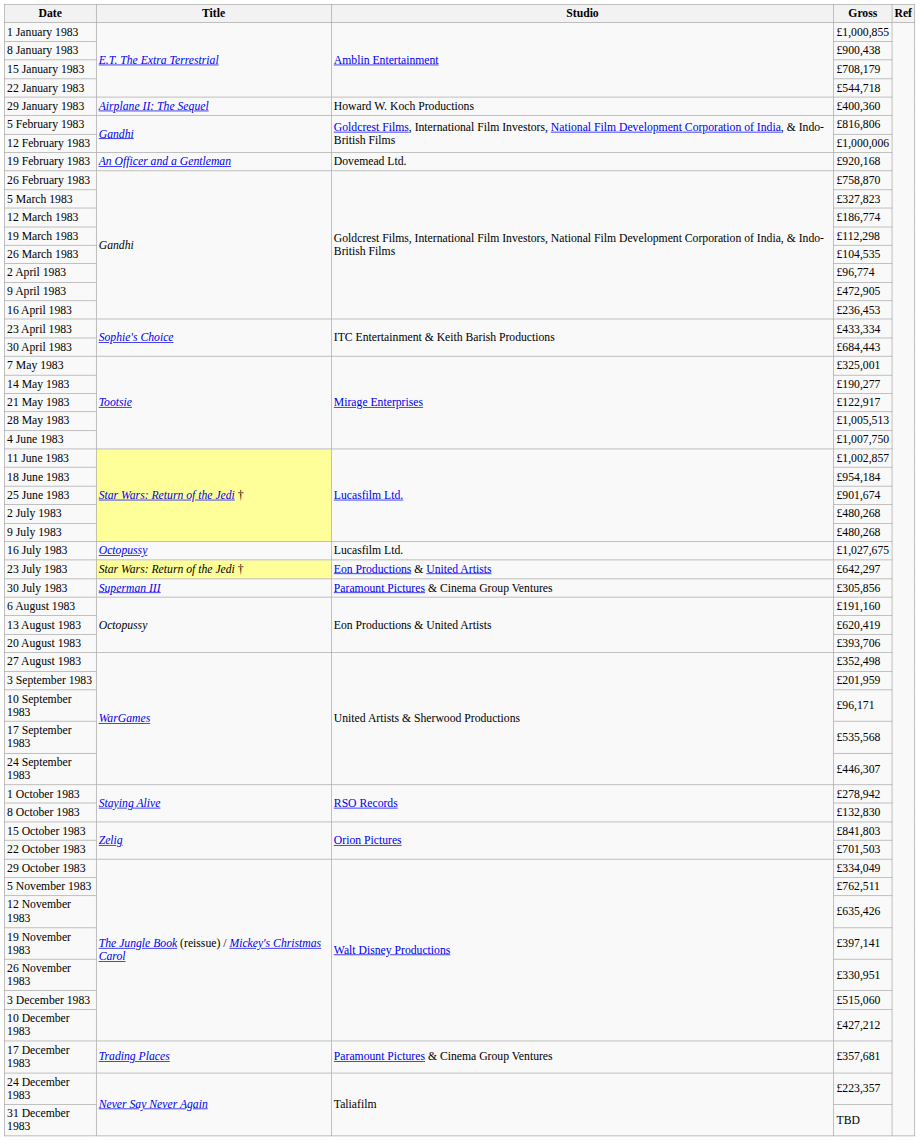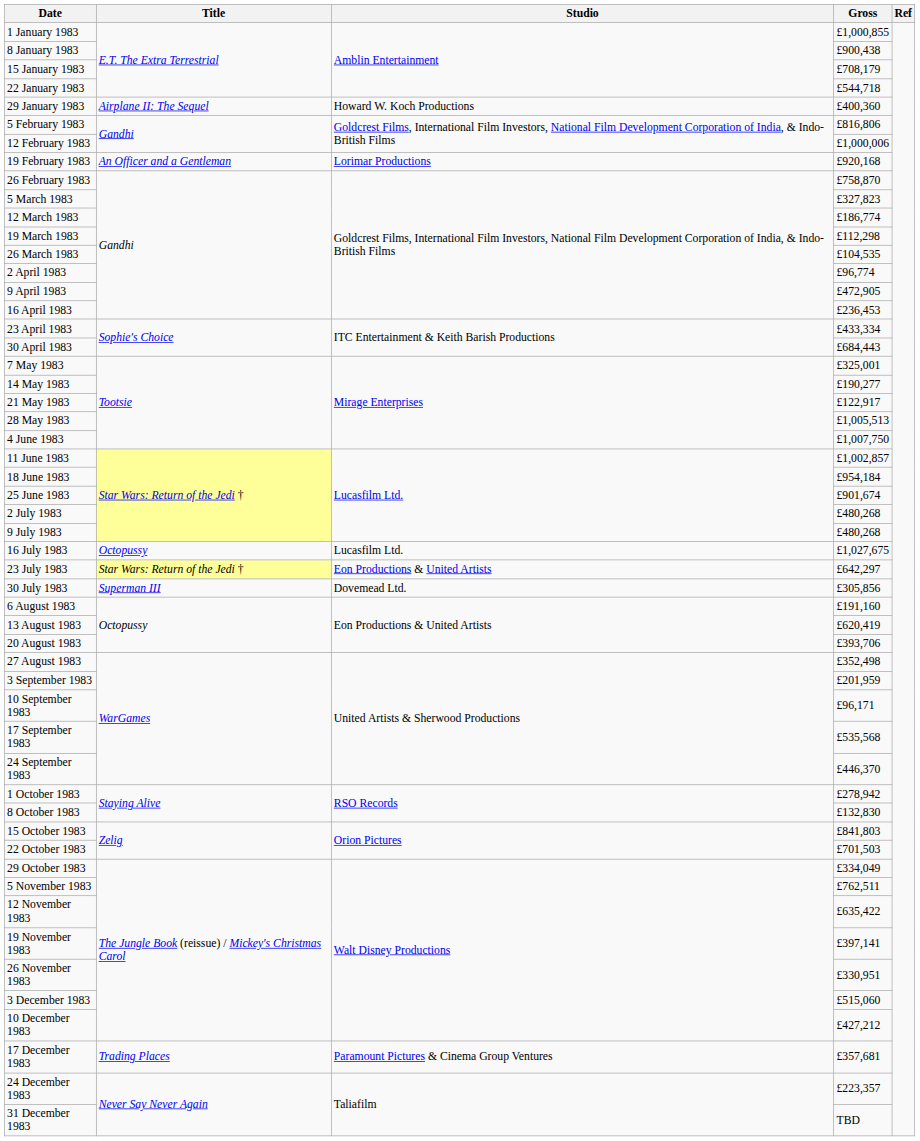 <table class="wikitable sortable">
 <tr>
 <th>Date</th>
 <th>Title</th>
 <th>Studio</th>
 <th>Gross</th>
 <th>Ref</th>
 </tr>
 <tr>
 <td>1 January 1983</td>
 <td rowspan="4"><em><a href='#'>E.T. The Extra Terrestrial</a></em></td>
 <td rowspan="4"><a href='#'>Amblin Entertainment</a></td>
 <td>£1,000,855</td>
 <td rowspan="53"></td>
 </tr>
 <tr>
 <td>8 January 1983</td>
 <td>£900,438</td>
 </tr>
 <tr>
 <td>15 January 1983</td>
 <td>£708,179</td>
 </tr>
 <tr>
 <td>22 January 1983</td>
 <td>£544,718</td>
 </tr>
 <tr>
 <td>29 January 1983</td>
 <td><em><a href='#'>Airplane II: The Sequel</a></em></td>
 <td>Howard W. Koch Productions</td>
 <td>£400,360</td>
 </tr>
 <tr>
 <td>5 February 1983</td>
 <td rowspan="2"><em><a href='#'>Gandhi</a></em></td>
 <td rowspan="2"><a href='#'>Goldcrest Films</a>, International Film Investors, <a href='#'>National Film Development Corporation of India</a>, & Indo-British Films</td>
 <td>£816,806</td>
 </tr>
 <tr>
 <td>12 February 1983</td>
 <td>£1,000,006</td>
 </tr>
 <tr>
 <td>19 February 1983</td>
 <td><em><a href='#'>An Officer and a Gentleman</a></em></td>
-<td>Dovemead Ltd.</td>
+<td><a href='#'>Lorimar Productions</a></td>
 <td>£920,168</td>
 </tr>
 <tr>
 <td>26 February 1983</td>
 <td rowspan="8"><em>Gandhi</em></td>
 <td rowspan="8">Goldcrest Films, International Film Investors, National Film Development Corporation of India, & Indo-British Films</td>
 <td>£758,870</td>
 </tr>
 <tr>
 <td>5 March 1983</td>
 <td>£327,823</td>
 </tr>
 <tr>
 <td>12 March 1983</td>
 <td>£186,774</td>
 </tr>
 <tr>
 <td>19 March 1983</td>
 <td>£112,298</td>
 </tr>
 <tr>
 <td>26 March 1983</td>
 <td>£104,535</td>
 </tr>
 <tr>
 <td>2 April 1983</td>
 <td>£96,774</td>
 </tr>
 <tr>
 <td>9 April 1983</td>
 <td>£472,905</td>
 </tr>
 <tr>
 <td>16 April 1983</td>
 <td>£236,453</td>
 </tr>
 <tr>
 <td>23 April 1983</td>
 <td rowspan="2"><em><a href='#'>Sophie's Choice</a></em></td>
 <td rowspan="2">ITC Entertainment & Keith Barish Productions</td>
 <td>£433,334</td>
 </tr>
 <tr>
 <td>30 April 1983</td>
 <td>£684,443</td>
 </tr>
 <tr>
 <td>7 May 1983</td>
 <td rowspan="5"><em><a href='#'>Tootsie</a></em></td>
 <td rowspan="5"><a href='#'>Mirage Enterprises</a></td>
 <td>£325,001</td>
 </tr>
 <tr>
 <td>14 May 1983</td>
 <td>£190,277</td>
 </tr>
 <tr>
 <td>21 May 1983</td>
 <td>£122,917</td>
 </tr>
 <tr>
 <td>28 May 1983</td>
 <td>£1,005,513</td>
 </tr>
 <tr>
 <td>4 June 1983</td>
 <td>£1,007,750</td>
 </tr>
 <tr>
 <td>11 June 1983</td>
 <td rowspan="5" style="background-color:#FFFF99"><em><a href='#'>Star Wars: Return of the Jedi</a></em> †</td>
 <td rowspan="5"><a href='#'>Lucasfilm Ltd.</a></td>
 <td>£1,002,857</td>
 </tr>
 <tr>
 <td>18 June 1983</td>
 <td>£954,184</td>
 </tr>
 <tr>
 <td>25 June 1983</td>
 <td>£901,674</td>
 </tr>
 <tr>
 <td>2 July 1983</td>
 <td>£480,268</td>
 </tr>
 <tr>
 <td>9 July 1983</td>
 <td>£480,268</td>
 </tr>
 <tr>
 <td>16 July 1983</td>
 <td><em><a href='#'>Octopussy</a></em></td>
 <td>Lucasfilm Ltd.</td>
 <td>£1,027,675</td>
 </tr>
 <tr>
 <td>23 July 1983</td>
 <td style="background-color:#FFFF99"><em>Star Wars: Return of the Jedi</em> †</td>
 <td><a href='#'>Eon Productions</a> & <a href='#'>United Artists</a></td>
 <td>£642,297</td>
 </tr>
 <tr>
 <td>30 July 1983</td>
 <td><em><a href='#'>Superman III</a></em></td>
-<td><a href='#'>Paramount Pictures</a> & Cinema Group Ventures</td>
+<td>Dovemead Ltd.</td>
 <td>£305,856</td>
 </tr>
 <tr>
 <td>6 August 1983</td>
 <td rowspan="3"><em>Octopussy</em></td>
 <td rowspan="3">Eon Productions & United Artists</td>
 <td>£191,160</td>
 </tr>
 <tr>
 <td>13 August 1983</td>
 <td>£620,419</td>
 </tr>
 <tr>
 <td>20 August 1983</td>
 <td>£393,706</td>
 </tr>
 <tr>
 <td>27 August 1983</td>
 <td rowspan="5"><em><a href='#'>WarGames</a></em></td>
 <td rowspan="5">United Artists & Sherwood Productions</td>
 <td>£352,498</td>
 </tr>
 <tr>
 <td>3 September 1983</td>
 <td>£201,959</td>
 </tr>
 <tr>
 <td>10 September 1983</td>
 <td>£96,171</td>
 </tr>
 <tr>
 <td>17 September 1983</td>
 <td>£535,568</td>
 </tr>
 <tr>
 <td>24 September 1983</td>
-<td>£446,307</td>
+<td>£446,370</td>
 </tr>
 <tr>
 <td>1 October 1983</td>
 <td rowspan="2"><em><a href='#'>Staying Alive</a></em></td>
 <td rowspan="2"><a href='#'>RSO Records</a></td>
 <td>£278,942</td>
 </tr>
 <tr>
 <td>8 October 1983</td>
 <td>£132,830</td>
 </tr>
 <tr>
 <td>15 October 1983</td>
 <td rowspan="2"><em><a href='#'>Zelig</a></em></td>
 <td rowspan="2"><a href='#'>Orion Pictures</a></td>
 <td>£841,803</td>
 </tr>
 <tr>
 <td>22 October 1983</td>
 <td>£701,503</td>
 </tr>
 <tr>
 <td>29 October 1983</td>
 <td rowspan="7"><em><a href='#'>The Jungle Book</a></em> (reissue) / <a href='#'><em>Mickey's Christmas Carol</em></a></td>
 <td rowspan="7"><a href='#'>Walt Disney Productions</a></td>
 <td>£334,049</td>
 </tr>
 <tr>
 <td>5 November 1983</td>
 <td>£762,511</td>
 </tr>
 <tr>
 <td>12 November 1983</td>
-<td>£635,426</td>
+<td>£635,422</td>
 </tr>
 <tr>
 <td>19 November 1983</td>
 <td>£397,141</td>
 </tr>
 <tr>
 <td>26 November 1983</td>
 <td>£330,951</td>
 </tr>
 <tr>
 <td>3 December 1983</td>
 <td>£515,060</td>
 </tr>
 <tr>
 <td>10 December 1983</td>
 <td>£427,212</td>
 </tr>
 <tr>
 <td>17 December 1983</td>
 <td><em><a href='#'>Trading Places</a></em></td>
 <td><a href='#'>Paramount Pictures</a> & Cinema Group Ventures</td>
 <td>£357,681</td>
 </tr>
 <tr>
 <td>24 December 1983</td>
 <td rowspan="2"><em><a href='#'>Never Say Never Again</a></em></td>
 <td rowspan="2">Taliafilm</td>
 <td>£223,357</td>
 </tr>
 <tr>
 <td>31 December 1983</td>
 <td>TBD</td>
 </tr>
 </table>
